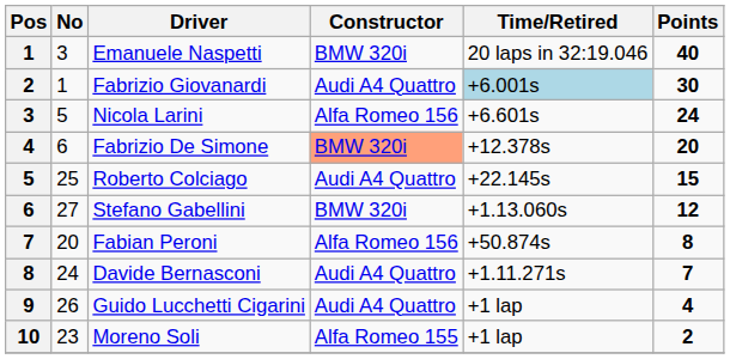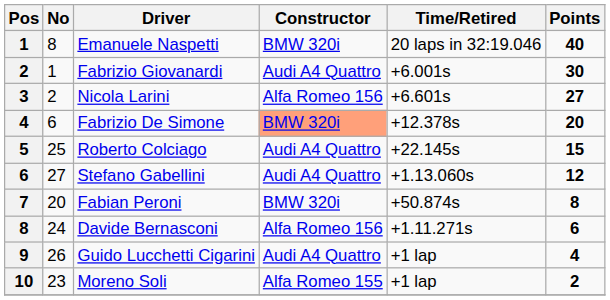 <table class="wikitable" style="font-size: 85%;">
 <tr>
 <th>Pos</th>
 <th>No</th>
 <th>Driver</th>
 <th>Constructor</th>
 <th>Time/Retired</th>
 <th>Points</th>
 </tr>
 <tr>
 <th>1</th>
-<td>3</td>
+<td>8</td>
 <td> <a href='#'>Emanuele Naspetti</a></td>
 <td><a href='#'>BMW 320i</a></td>
 <td>20 laps in 32:19.046</td>
 <td align=center><strong>40</strong></td>
 </tr>
 <tr>
 <th>2</th>
 <td>1</td>
 <td> <a href='#'>Fabrizio Giovanardi</a></td>
 <td><a href='#'>Audi A4 Quattro</a></td>
-<td style="background: lightblue;">+6.001s</td>
+<td>+6.001s</td>
 <td align=center><strong>30</strong></td>
 </tr>
 <tr>
 <th>3</th>
-<td>5</td>
+<td>2</td>
 <td> <a href='#'>Nicola Larini</a></td>
 <td><a href='#'>Alfa Romeo 156</a></td>
 <td>+6.601s</td>
-<td align=center><strong>24</strong></td>
+<td align=center><strong>27</strong></td>
 </tr>
 <tr>
 <th>4</th>
 <td>6</td>
 <td> <a href='#'>Fabrizio De Simone</a></td>
 <td style="background: lightsalmon;"><a href='#'>BMW 320i</a></td>
 <td>+12.378s</td>
 <td align=center><strong>20</strong></td>
 </tr>
 <tr>
 <th>5</th>
 <td>25</td>
 <td> <a href='#'>Roberto Colciago</a></td>
 <td><a href='#'>Audi A4 Quattro</a></td>
 <td>+22.145s</td>
 <td align=center><strong>15</strong></td>
 </tr>
 <tr>
 <th>6</th>
 <td>27</td>
 <td> <a href='#'>Stefano Gabellini</a></td>
-<td><a href='#'>BMW 320i</a></td>
+<td><a href='#'>Audi A4 Quattro</a></td>
 <td>+1.13.060s</td>
 <td align=center><strong>12</strong></td>
 </tr>
 <tr>
 <th>7</th>
 <td>20</td>
 <td> <a href='#'>Fabian Peroni</a></td>
-<td><a href='#'>Alfa Romeo 156</a></td>
+<td><a href='#'>BMW 320i</a></td>
 <td>+50.874s</td>
 <td align=center><strong>8</strong></td>
 </tr>
 <tr>
 <th>8</th>
 <td>24</td>
 <td> <a href='#'>Davide Bernasconi</a></td>
-<td><a href='#'>Audi A4 Quattro</a></td>
+<td><a href='#'>Alfa Romeo 156</a></td>
 <td>+1.11.271s</td>
-<td align=center><strong>7</strong></td>
+<td align=center><strong>6</strong></td>
 </tr>
 <tr>
 <th>9</th>
 <td>26</td>
 <td> <a href='#'>Guido Lucchetti Cigarini</a></td>
 <td><a href='#'>Audi A4 Quattro</a></td>
 <td>+1 lap</td>
 <td align=center><strong>4</strong></td>
 </tr>
 <tr>
 <th>10</th>
 <td>23</td>
 <td> <a href='#'>Moreno Soli</a></td>
 <td><a href='#'>Alfa Romeo 155</a></td>
 <td>+1 lap</td>
 <td align=center><strong>2</strong></td>
 </tr>
 <tr>
 </tr>
 </table>
